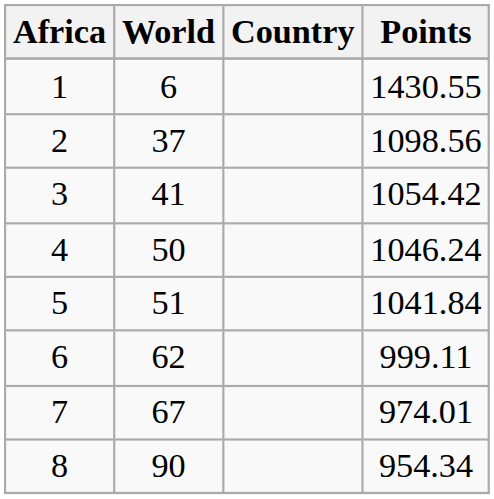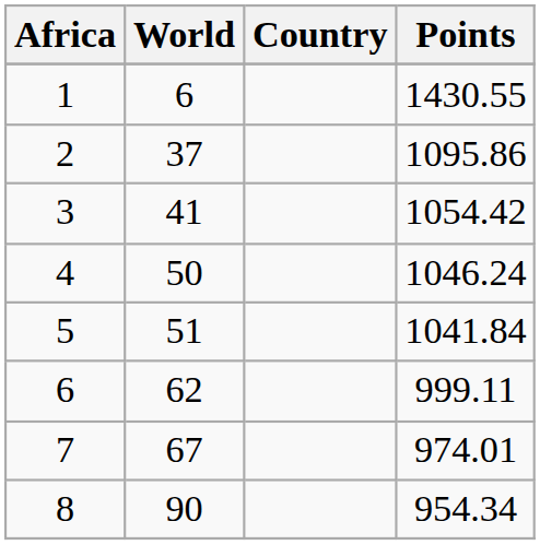 <table class="wikitable" style="text-align:center;">
 <tr>
 <th>Africa</th>
 <th>World</th>
 <th>Country</th>
 <th>Points</th>
 </tr>
 <tr>
 </tr>
 <tr>
 <td>1</td>
 <td>6</td>
 <td align=left></td>
 <td>1430.55</td>
 </tr>
 <tr>
 <td>2</td>
 <td>37</td>
 <td align=left></td>
-<td>1098.56</td>
+<td>1095.86</td>
 </tr>
 <tr>
 <td>3</td>
 <td>41</td>
 <td align=left></td>
 <td>1054.42</td>
 </tr>
 <tr>
 <td>4</td>
 <td>50</td>
 <td align=left></td>
 <td>1046.24</td>
 </tr>
 <tr>
 <td>5</td>
 <td>51</td>
 <td align=left></td>
 <td>1041.84</td>
 </tr>
 <tr>
 <td>6</td>
 <td>62</td>
 <td align=left></td>
 <td>999.11</td>
 </tr>
 <tr>
 <td>7</td>
 <td>67</td>
 <td align=left></td>
 <td>974.01</td>
 </tr>
 <tr>
 <td>8</td>
 <td>90</td>
 <td align=left></td>
 <td>954.34</td>
 </tr>
 <tr>
 </tr>
 </table>
